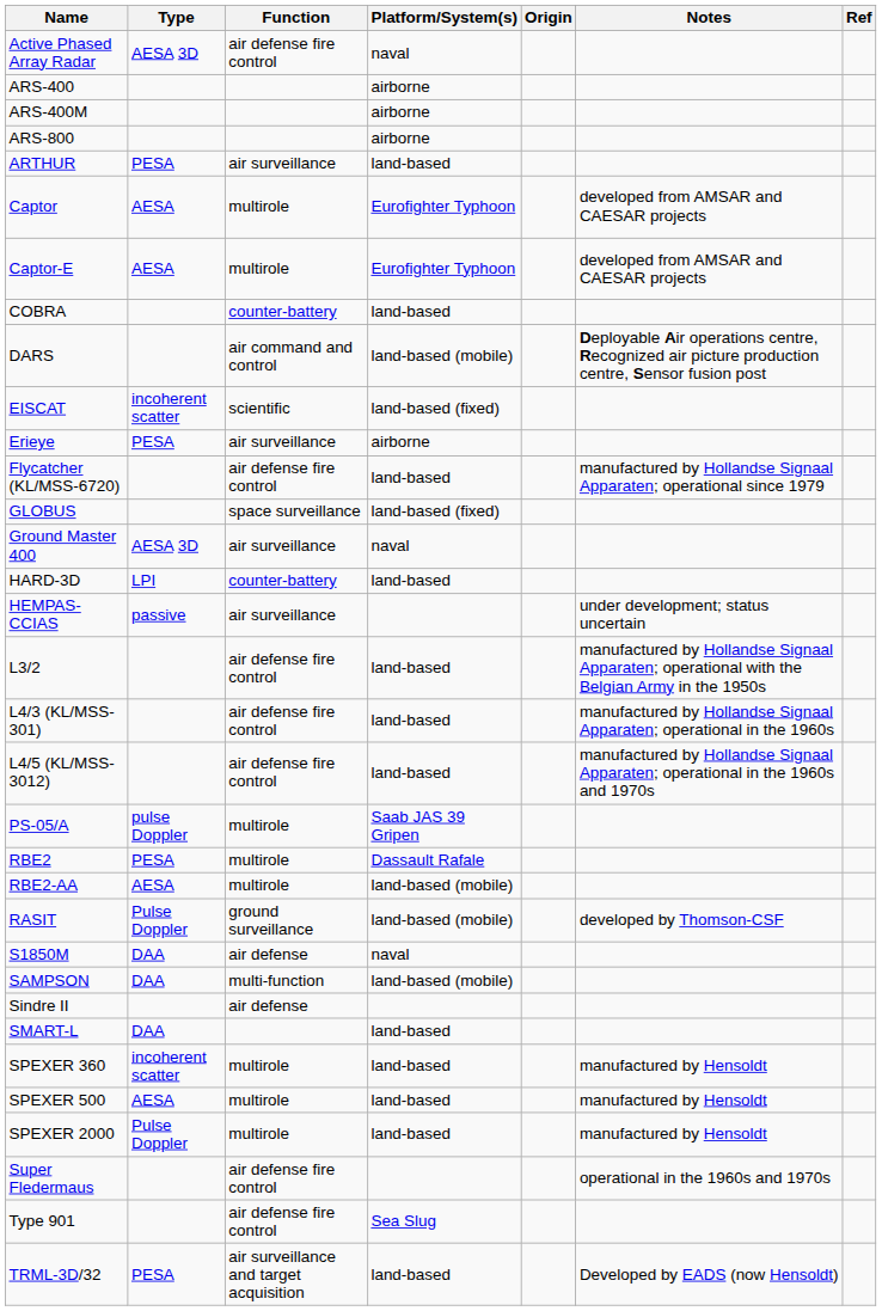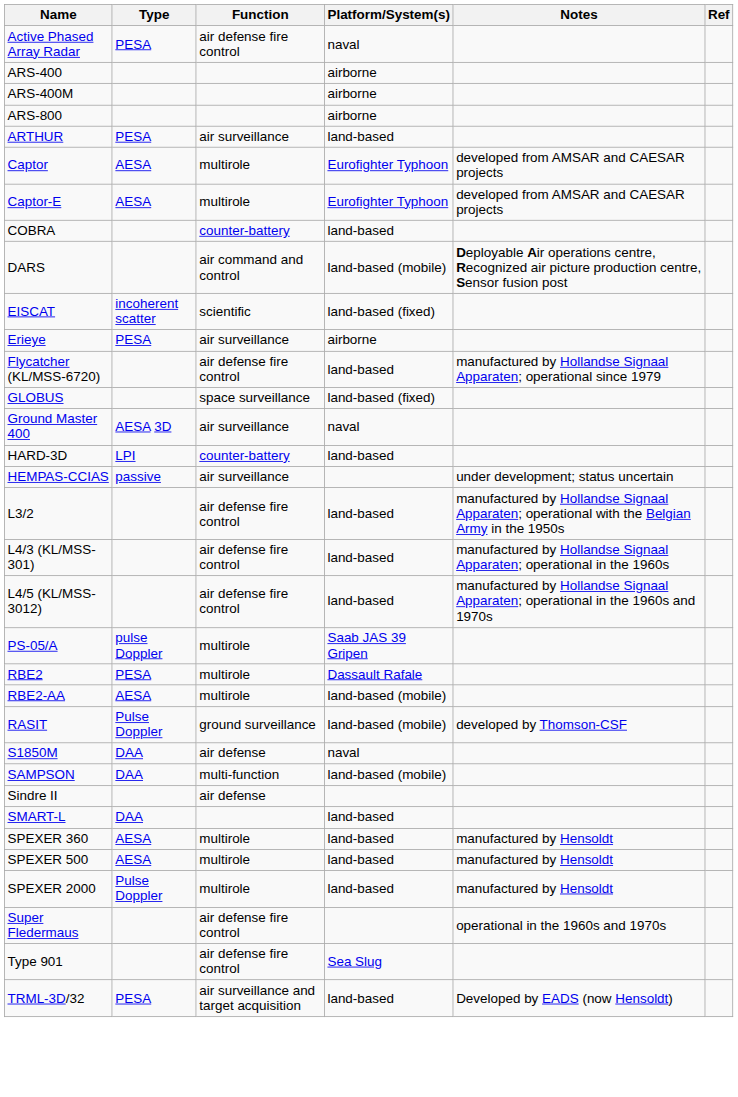 <table class="wikitable sortable">
 <tr>
 <th>Name</th>
 <th>Type</th>
 <th>Function</th>
 <th>Platform/System(s)</th>
-<th>Origin</th>
 <th>Notes</th>
 <th>Ref</th>
 </tr>
 <tr>
 <td><a href='#'>Active Phased Array Radar</a></td>
-<td><a href='#'>AESA</a> <a href='#'>3D</a></td>
+<td><a href='#'>PESA</a></td>
 <td>air defense fire control</td>
 <td>naval</td>
-<td></td>
 <td></td>
 <td></td>
 </tr>
 <tr>
 <td>ARS-400</td>
 <td></td>
 <td></td>
 <td>airborne</td>
 <td></td>
 <td></td>
-<td></td>
 </tr>
 <tr>
 <td>ARS-400M</td>
 <td></td>
 <td></td>
 <td>airborne</td>
-<td></td>
 <td></td>
 <td></td>
 </tr>
 <tr>
 <td>ARS-800</td>
 <td></td>
 <td></td>
 <td>airborne</td>
 <td></td>
 <td></td>
-<td></td>
 </tr>
 <tr>
 <td><a href='#'>ARTHUR</a></td>
 <td><a href='#'>PESA</a></td>
 <td>air surveillance</td>
 <td>land-based</td>
-<td><br></td>
 <td></td>
 <td></td>
 </tr>
 <tr>
 <td><a href='#'>Captor</a></td>
 <td><a href='#'>AESA</a></td>
 <td>multirole</td>
 <td><a href='#'>Eurofighter Typhoon</a></td>
-<td><br> <br><br></td>
 <td>developed from AMSAR and CAESAR projects</td>
 <td></td>
 </tr>
 <tr>
 <td><a href='#'>Captor-E</a></td>
 <td><a href='#'>AESA</a></td>
 <td>multirole</td>
 <td><a href='#'>Eurofighter Typhoon</a></td>
-<td><br> <br><br></td>
 <td>developed from AMSAR and CAESAR projects</td>
 <td></td>
 </tr>
 <tr>
 <td>COBRA</td>
 <td></td>
 <td><a href='#'>counter-battery</a></td>
 <td>land-based</td>
 <td></td>
 <td></td>
-<td></td>
 </tr>
 <tr>
 <td>DARS</td>
 <td></td>
 <td>air command and control</td>
 <td>land-based (mobile)</td>
-<td></td>
 <td><strong>D</strong>eployable <strong>A</strong>ir operations centre, <strong>R</strong>ecognized air picture production centre, <strong>S</strong>ensor fusion post</td>
 <td></td>
 </tr>
 <tr>
 <td><a href='#'>EISCAT</a></td>
 <td><a href='#'>incoherent scatter</a></td>
 <td>scientific</td>
 <td>land-based (fixed)</td>
-<td><br><br></td>
 <td></td>
 <td></td>
 </tr>
 <tr>
 <td><a href='#'>Erieye</a></td>
 <td><a href='#'>PESA</a></td>
 <td>air surveillance</td>
 <td>airborne</td>
 <td></td>
 <td></td>
-<td></td>
 </tr>
 <tr>
 <td><a href='#'>Flycatcher</a> (KL/MSS-6720)</td>
 <td></td>
 <td>air defense fire control</td>
 <td>land-based</td>
-<td></td>
 <td>manufactured by <a href='#'>Hollandse Signaal Apparaten</a>; operational since 1979</td>
 <td></td>
 </tr>
 <tr>
 <td><a href='#'>GLOBUS</a></td>
 <td></td>
 <td>space surveillance</td>
 <td>land-based (fixed)</td>
-<td><br></td>
 <td></td>
 <td></td>
 </tr>
 <tr>
 <td><a href='#'>Ground Master 400</a></td>
 <td><a href='#'>AESA</a> <a href='#'>3D</a></td>
 <td>air surveillance</td>
 <td>naval</td>
 <td></td>
 <td></td>
-<td></td>
 </tr>
 <tr>
 <td>HARD-3D</td>
 <td><a href='#'>LPI</a></td>
 <td><a href='#'>counter-battery</a></td>
 <td>land-based</td>
 <td></td>
 <td></td>
-<td></td>
 </tr>
 <tr>
 <td><a href='#'>HEMPAS-CCIAS</a></td>
 <td><a href='#'>passive</a></td>
 <td>air surveillance</td>
-<td></td>
 <td></td>
 <td>under development; status uncertain </td>
 <td></td>
 </tr>
 <tr>
 <td>L3/2</td>
 <td></td>
 <td>air defense fire control</td>
 <td>land-based</td>
-<td></td>
 <td>manufactured by <a href='#'>Hollandse Signaal Apparaten</a>; operational with the <a href='#'>Belgian Army</a> in the 1950s</td>
 <td></td>
 </tr>
 <tr>
 <td>L4/3 (KL/MSS-301)</td>
 <td></td>
 <td>air defense fire control</td>
 <td>land-based</td>
-<td></td>
 <td>manufactured by <a href='#'>Hollandse Signaal Apparaten</a>; operational in the 1960s</td>
 <td></td>
 </tr>
 <tr>
 <td>L4/5 (KL/MSS-3012)</td>
 <td></td>
 <td>air defense fire control</td>
 <td>land-based</td>
-<td></td>
 <td>manufactured by <a href='#'>Hollandse Signaal Apparaten</a>; operational in the 1960s and 1970s</td>
 <td></td>
 </tr>
 <tr>
 <td><a href='#'>PS-05/A</a></td>
 <td><a href='#'>pulse Doppler</a></td>
 <td>multirole</td>
 <td><a href='#'>Saab JAS 39 Gripen</a></td>
 <td></td>
 <td></td>
-<td></td>
 </tr>
 <tr>
 <td><a href='#'>RBE2</a></td>
 <td><a href='#'>PESA</a></td>
 <td>multirole</td>
 <td><a href='#'>Dassault Rafale</a></td>
-<td></td>
 <td></td>
 <td></td>
 </tr>
 <tr>
 <td><a href='#'>RBE2-AA</a></td>
 <td><a href='#'>AESA</a></td>
 <td>multirole</td>
 <td>land-based (mobile)</td>
 <td></td>
 <td></td>
-<td></td>
 </tr>
 <tr>
 <td><a href='#'>RASIT</a></td>
 <td><a href='#'>Pulse Doppler</a></td>
 <td>ground surveillance</td>
 <td>land-based (mobile)</td>
-<td></td>
 <td>developed by <a href='#'>Thomson-CSF</a></td>
 <td></td>
 </tr>
 <tr>
 <td><a href='#'>S1850M</a></td>
 <td><a href='#'>DAA</a></td>
 <td>air defense</td>
 <td>naval</td>
-<td><br></td>
 <td></td>
 <td></td>
 </tr>
 <tr>
 <td><a href='#'>SAMPSON</a></td>
 <td><a href='#'>DAA</a></td>
 <td>multi-function</td>
 <td>land-based (mobile)</td>
 <td></td>
 <td></td>
-<td></td>
 </tr>
 <tr>
 <td>Sindre II</td>
 <td></td>
 <td>air defense</td>
-<td></td>
 <td></td>
 <td></td>
 <td></td>
 </tr>
 <tr>
 <td><a href='#'>SMART-L</a></td>
 <td><a href='#'>DAA</a></td>
 <td></td>
 <td>land-based</td>
 <td></td>
 <td></td>
-<td></td>
 </tr>
 <tr>
 <td>SPEXER 360</td>
-<td><a href='#'>incoherent scatter</a></td>
+<td><a href='#'>AESA</a></td>
 <td>multirole</td>
 <td>land-based</td>
-<td></td>
 <td>manufactured by <a href='#'>Hensoldt</a></td>
 <td></td>
 </tr>
 <tr>
 <td>SPEXER 500</td>
 <td><a href='#'>AESA</a></td>
 <td>multirole</td>
 <td>land-based</td>
-<td></td>
 <td>manufactured by <a href='#'>Hensoldt</a></td>
 <td></td>
 </tr>
 <tr>
 <td>SPEXER 2000</td>
 <td><a href='#'>Pulse Doppler</a></td>
 <td>multirole</td>
 <td>land-based</td>
-<td></td>
 <td>manufactured by <a href='#'>Hensoldt</a></td>
 <td></td>
 </tr>
 <tr>
 <td><a href='#'>Super Fledermaus</a></td>
 <td></td>
 <td>air defense fire control</td>
-<td></td>
 <td></td>
 <td>operational in the 1960s and 1970s</td>
 <td></td>
 </tr>
 <tr>
 <td>Type 901</td>
 <td></td>
 <td>air defense fire control</td>
 <td><a href='#'>Sea Slug</a></td>
 <td></td>
 <td></td>
-<td></td>
 </tr>
 <tr>
 <td><a href='#'>TRML-3D</a>/32</td>
 <td><a href='#'>PESA</a></td>
 <td>air surveillance and target acquisition</td>
 <td>land-based</td>
-<td></td>
 <td>Developed by <a href='#'>EADS</a> (now <a href='#'>Hensoldt</a>)</td>
 <td></td>
 </tr>
 </table>
